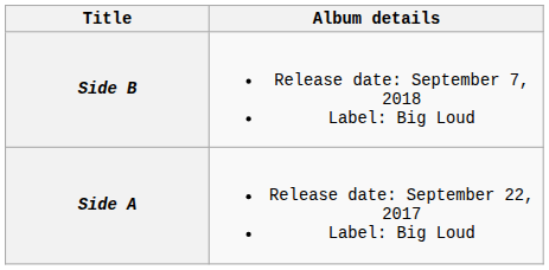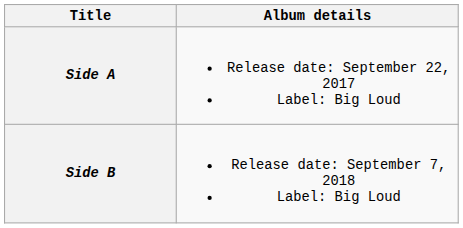 <table class="wikitable plainrowheaders" style="text-align:center;">
 <tr>
 <th style="width:12em;">Title</th>
 <th style="width:20em;">Album details</th>
 </tr>
 <tr>
+<th scope="row"><em>Side A</em></th>
+<td><br><ul><li>Release date: September 22, 2017</li><li>Label: Big Loud</li></ul></td>
+</tr>
+<tr>
 <th scope="row"><em>Side B</em></th>
 <td><br><ul><li>Release date: September 7, 2018</li><li>Label: Big Loud</li></ul></td>
 </tr>
-<tr>
-<th scope="row"><em>Side A</em></th>
-<td><br><ul><li>Release date: September 22, 2017</li><li>Label: Big Loud</li></ul></td>
-</tr>
 </table>
